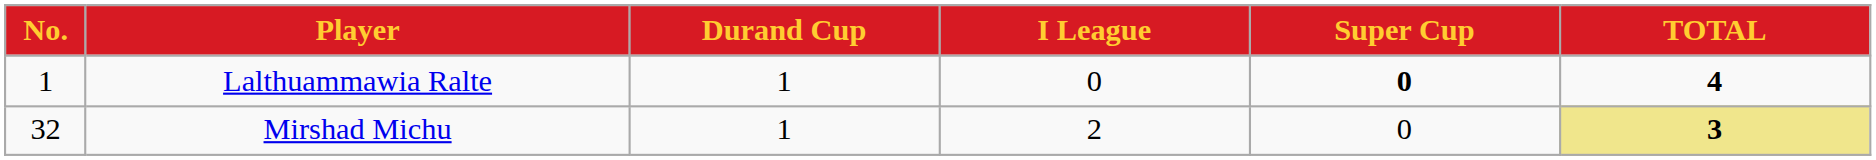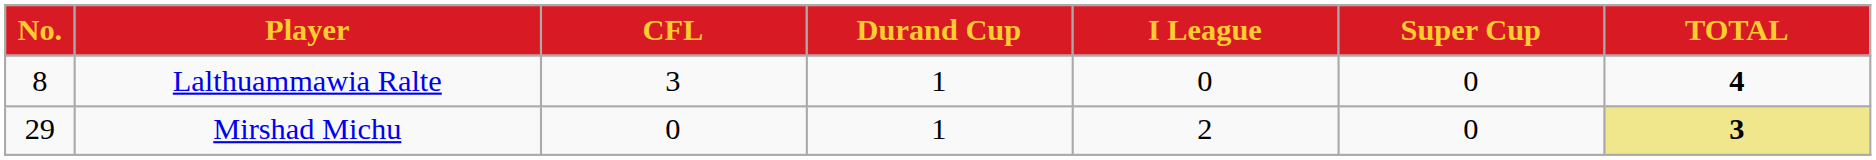 <table class="wikitable sortable alternance" ; style="text-align:center; font-size:90%; width:70%;">
 <tr>
 <th style="background:#d71a23; color:#ffcd31; text-align:center; width:10px;">No.</th>
 <th scope="col" style="background:#d71a23; color:#ffcd31; text-align:center; width:180px;">Player</th>
+<th style="background:#d71a23; color:#ffcd31; text-align:center; width:100px;">CFL</th>
 <th style="background:#d71a23; color:#ffcd31; text-align:center; width:100px;">Durand Cup</th>
 <th style="background:#d71a23; color:#ffcd31; text-align:center; width:100px;">I League</th>
 <th style="background:#d71a23; color:#ffcd31; text-align:center; width:100px;">Super Cup</th>
 <th style="background:#d71a23; color:#ffcd31; text-align:center; width:100px;">TOTAL</th>
 </tr>
 <tr>
-<td>1</td>
+<td>8</td>
 <td><a href='#'>Lalthuammawia Ralte</a></td>
+<td>3</td>
 <td>1</td>
 <td>0</td>
-<td><strong>0</strong></td>
+<td>0</td>
 <td><strong>4</strong></td>
 </tr>
 <tr>
-<td>32</td>
+<td>29</td>
 <td><a href='#'>Mirshad Michu</a></td>
+<td>0</td>
 <td>1</td>
 <td>2</td>
 <td>0</td>
 <td style="background: khaki;"><strong>3</strong></td>
 </tr>
 </table>
